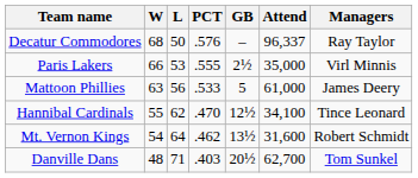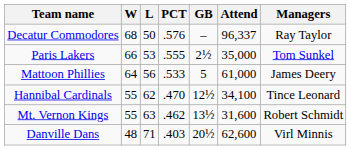 <table class="wikitable">
 <tr>
 <th>Team name</th>
 <th>W</th>
 <th>L</th>
 <th>PCT</th>
 <th>GB</th>
 <th>Attend</th>
 <th>Managers</th>
 </tr>
 <tr align=center>
 <td><a href='#'>Decatur Commodores</a></td>
 <td>68</td>
 <td>50</td>
 <td>.576</td>
 <td>–</td>
 <td>96,337</td>
 <td>Ray Taylor</td>
 </tr>
 <tr align=center>
 <td><a href='#'>Paris Lakers</a></td>
 <td>66</td>
 <td>53</td>
 <td>.555</td>
 <td>2½</td>
 <td>35,000</td>
-<td>Virl Minnis</td>
+<td><a href='#'>Tom Sunkel</a></td>
 </tr>
 <tr align=center>
 <td><a href='#'>Mattoon Phillies</a></td>
-<td>63</td>
+<td>64</td>
 <td>56</td>
 <td>.533</td>
 <td>5</td>
 <td>61,000</td>
 <td>James Deery</td>
 </tr>
 <tr align=center>
 <td><a href='#'>Hannibal Cardinals</a></td>
 <td>55</td>
 <td>62</td>
 <td>.470</td>
 <td>12½</td>
 <td>34,100</td>
 <td>Tince Leonard</td>
 </tr>
 <tr align=center>
 <td><a href='#'>Mt. Vernon Kings</a></td>
-<td>54</td>
-<td>64</td>
+<td>55</td>
+<td>63</td>
 <td>.462</td>
 <td>13½</td>
 <td>31,600</td>
 <td>Robert Schmidt</td>
 </tr>
 <tr align=center>
 <td><a href='#'>Danville Dans</a></td>
 <td>48</td>
 <td>71</td>
 <td>.403</td>
 <td>20½</td>
-<td>62,700</td>
-<td><a href='#'>Tom Sunkel</a></td>
+<td>62,600</td>
+<td>Virl Minnis</td>
 </tr>
 </table>
